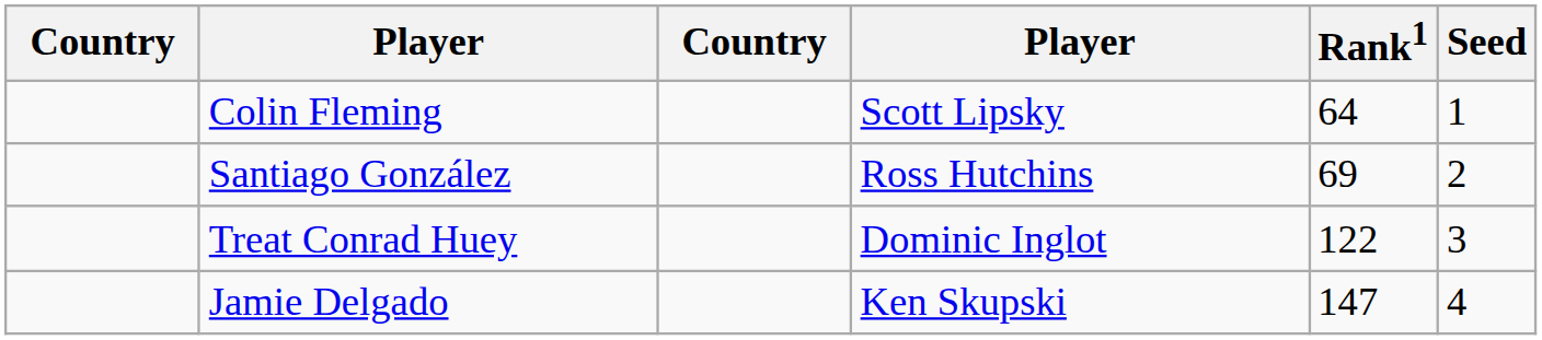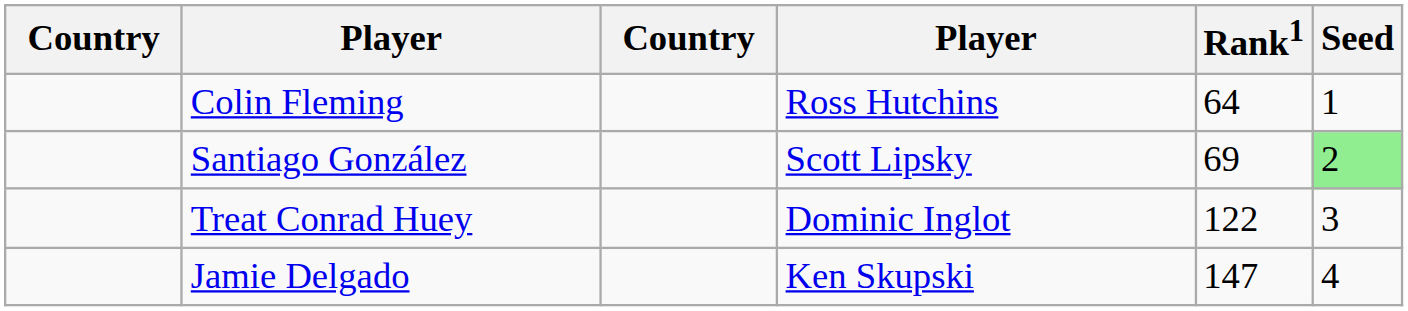 <table class="sortable wikitable">
 <tr>
 <th width="70">Country</th>
 <th width="175">Player</th>
 <th width="70">Country</th>
 <th width="175">Player</th>
 <th>Rank<sup>1</sup></th>
 <th>Seed</th>
 </tr>
 <tr>
 <td></td>
 <td><a href='#'>Colin Fleming</a></td>
 <td></td>
-<td><a href='#'>Scott Lipsky</a></td>
+<td><a href='#'>Ross Hutchins</a></td>
 <td>64</td>
 <td>1</td>
 </tr>
 <tr>
 <td></td>
 <td><a href='#'>Santiago González</a></td>
 <td></td>
-<td><a href='#'>Ross Hutchins</a></td>
+<td><a href='#'>Scott Lipsky</a></td>
 <td>69</td>
-<td>2</td>
+<td style="background: lightgreen;">2</td>
 </tr>
 <tr>
 <td></td>
 <td><a href='#'>Treat Conrad Huey</a></td>
 <td></td>
 <td><a href='#'>Dominic Inglot</a></td>
 <td>122</td>
 <td>3</td>
 </tr>
 <tr>
 <td></td>
 <td><a href='#'>Jamie Delgado</a></td>
 <td></td>
 <td><a href='#'>Ken Skupski</a></td>
 <td>147</td>
 <td>4</td>
 </tr>
 </table>
